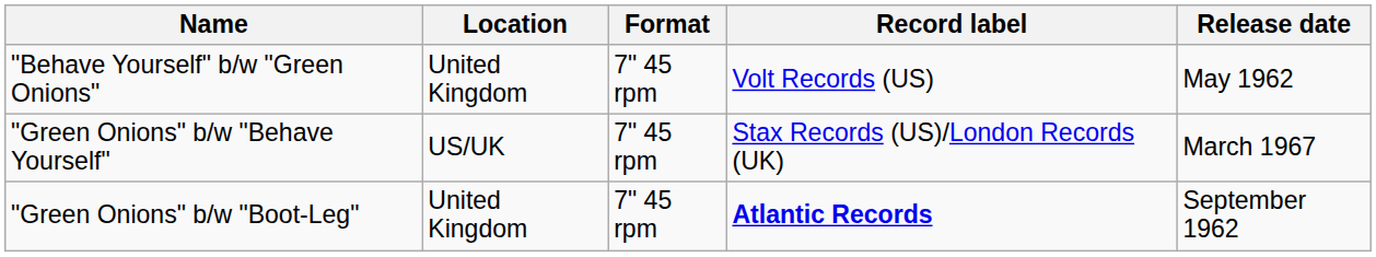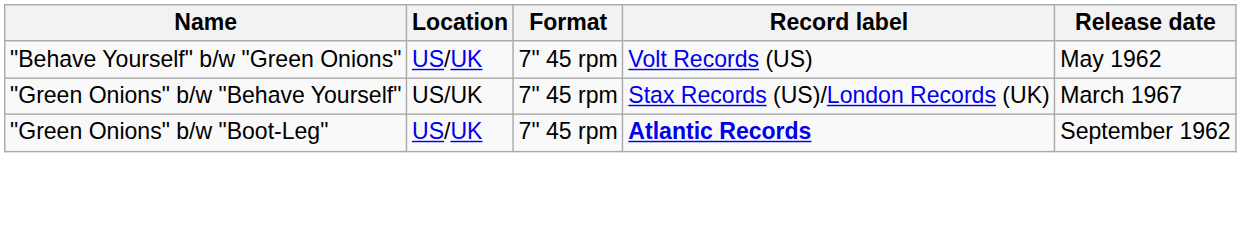 <table class="wikitable">
 <tr>
 <th>Name</th>
 <th>Location</th>
 <th>Format</th>
 <th>Record label</th>
 <th>Release date</th>
 </tr>
 <tr>
 <td>"Behave Yourself" b/w "Green Onions"</td>
-<td>United Kingdom</td>
+<td><a href='#'>US</a>/<a href='#'>UK</a></td>
 <td>7" 45 rpm</td>
 <td><a href='#'>Volt Records</a> (US)</td>
 <td>May 1962</td>
 </tr>
 <tr>
 <td>"Green Onions" b/w "Behave Yourself"</td>
 <td>US/UK</td>
 <td>7" 45 rpm</td>
 <td><a href='#'>Stax Records</a> (US)/<a href='#'>London Records</a> (UK)</td>
 <td>March 1967</td>
 </tr>
 <tr>
 <td>"Green Onions" b/w "Boot-Leg"</td>
-<td>United Kingdom</td>
+<td><a href='#'>US</a>/<a href='#'>UK</a></td>
 <td>7" 45 rpm</td>
 <td><strong><a href='#'>Atlantic Records</a></strong></td>
 <td>September 1962</td>
 </tr>
 </table>
